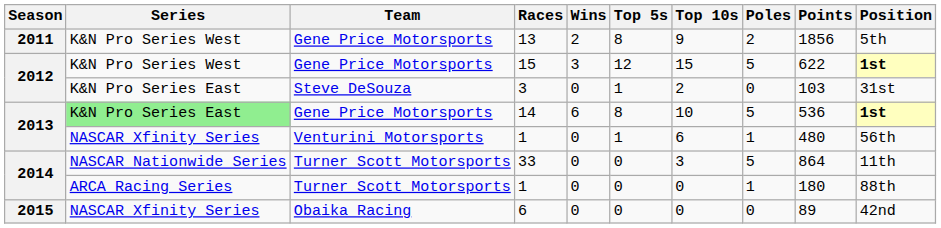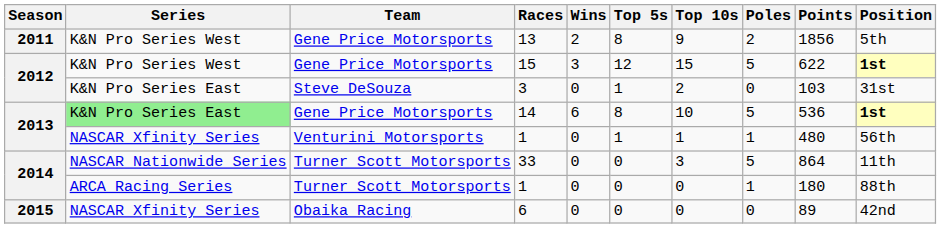 <table class="wikitable" style="font-size: 95%;">
 <tr>
 <th>Season</th>
 <th>Series</th>
 <th>Team</th>
 <th>Races</th>
 <th>Wins</th>
 <th>Top 5s</th>
 <th>Top 10s</th>
 <th>Poles</th>
 <th>Points</th>
 <th>Position</th>
 </tr>
 <tr>
 <th>2011</th>
 <td>K&N Pro Series West</td>
 <td><a href='#'>Gene Price Motorsports</a></td>
 <td>13</td>
 <td>2</td>
 <td>8</td>
 <td>9</td>
 <td>2</td>
 <td>1856</td>
 <td>5th</td>
 </tr>
 <tr>
 <th rowspan=2>2012</th>
 <td>K&N Pro Series West</td>
 <td><a href='#'>Gene Price Motorsports</a></td>
 <td>15</td>
 <td>3</td>
 <td>12</td>
 <td>15</td>
 <td>5</td>
 <td>622</td>
 <td style="background:#FFFFBF;"><strong>1st</strong></td>
 </tr>
 <tr>
 <td>K&N Pro Series East</td>
 <td><a href='#'>Steve DeSouza</a></td>
 <td>3</td>
 <td>0</td>
 <td>1</td>
 <td>2</td>
 <td>0</td>
 <td>103</td>
 <td>31st</td>
 </tr>
 <tr>
 <th rowspan=2>2013</th>
 <td style="background: lightgreen;">K&N Pro Series East</td>
 <td><a href='#'>Gene Price Motorsports</a></td>
 <td>14</td>
 <td>6</td>
 <td>8</td>
 <td>10</td>
 <td>5</td>
 <td>536</td>
 <td style="background:#FFFFBF;"><strong>1st</strong></td>
 </tr>
 <tr>
 <td><a href='#'>NASCAR Xfinity Series</a></td>
 <td><a href='#'>Venturini Motorsports</a></td>
 <td>1</td>
 <td>0</td>
 <td>1</td>
-<td>6</td>
+<td>1</td>
 <td>1</td>
 <td>480</td>
 <td>56th</td>
 </tr>
 <tr>
 <th rowspan=2>2014</th>
 <td><a href='#'>NASCAR Nationwide Series</a></td>
 <td><a href='#'>Turner Scott Motorsports</a></td>
 <td>33</td>
 <td>0</td>
 <td>0</td>
 <td>3</td>
 <td>5</td>
 <td>864</td>
 <td>11th</td>
 </tr>
 <tr>
 <td><a href='#'>ARCA Racing Series</a></td>
 <td><a href='#'>Turner Scott Motorsports</a></td>
 <td>1</td>
 <td>0</td>
 <td>0</td>
 <td>0</td>
 <td>1</td>
 <td>180</td>
 <td>88th</td>
 </tr>
 <tr>
 <th>2015</th>
 <td><a href='#'>NASCAR Xfinity Series</a></td>
 <td><a href='#'>Obaika Racing</a></td>
 <td>6</td>
 <td>0</td>
 <td>0</td>
 <td>0</td>
 <td>0</td>
 <td>89</td>
 <td>42nd</td>
 </tr>
 </table>
